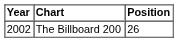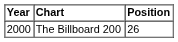 <table border=1 cellspacing=0 cellpadding=2 width="250px">
 <tr>
 <th align="left">Year</th>
 <th align="left">Chart</th>
 <th align="left">Position</th>
 </tr>
 <tr>
-<td align="left">2002</td>
+<td align="left">2000</td>
 <td align="left">The Billboard 200</td>
 <td align="left">26</td>
 </tr>
 <tr>
 </tr>
 </table>
